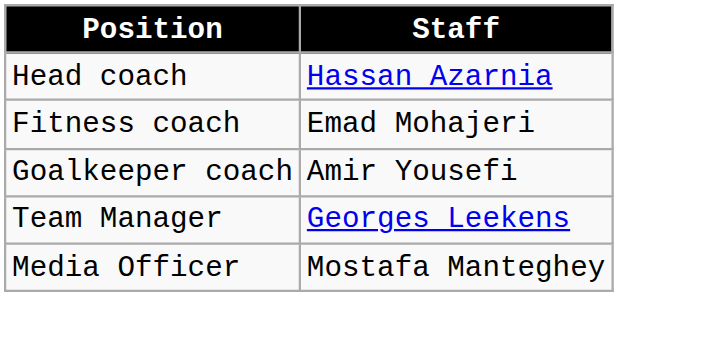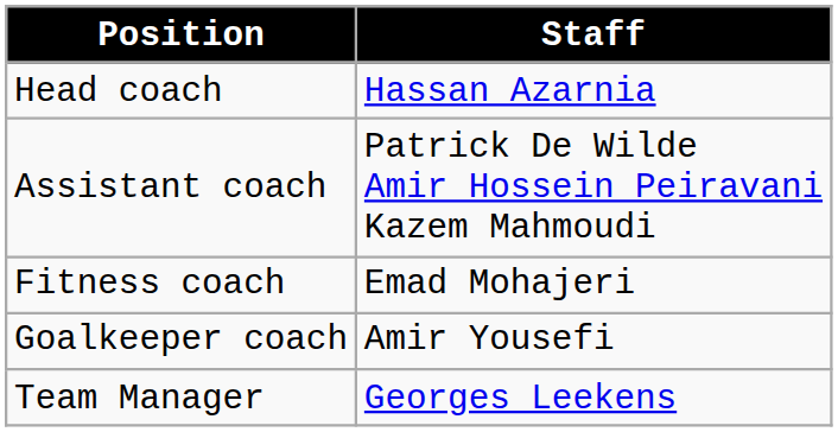 <table class="wikitable">
 <tr>
 <th style="color:white; background:#000000;">Position</th>
 <th style="color:white; background:#000000;">Staff</th>
 </tr>
 <tr>
 <td>Head coach</td>
 <td> <a href='#'>Hassan Azarnia</a></td>
+</tr>
+<tr>
+<td>Assistant coach</td>
+<td> Patrick De Wilde <br>  <a href='#'>Amir Hossein Peiravani</a><br> Kazem Mahmoudi</td>
 </tr>
 <tr>
 <td>Fitness coach</td>
 <td> Emad Mohajeri</td>
 </tr>
 <tr>
 <td>Goalkeeper coach</td>
 <td>  Amir Yousefi</td>
 </tr>
 <tr>
 <td>Team Manager</td>
 <td> <a href='#'>Georges Leekens</a></td>
 </tr>
-<tr>
-<td>Media Officer</td>
-<td> Mostafa Manteghey</td>
-</tr>
 </table>
